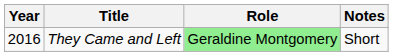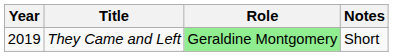 <table class="wikitable sortable">
 <tr>
 <th>Year</th>
 <th>Title</th>
 <th>Role</th>
 <th class="unsortable">Notes</th>
 </tr>
 <tr>
-<td>2016</td>
+<td>2019</td>
 <td><em>They Came and Left</em></td>
 <td style="background: lightgreen;">Geraldine Montgomery</td>
 <td>Short</td>
 </tr>
 </table>
